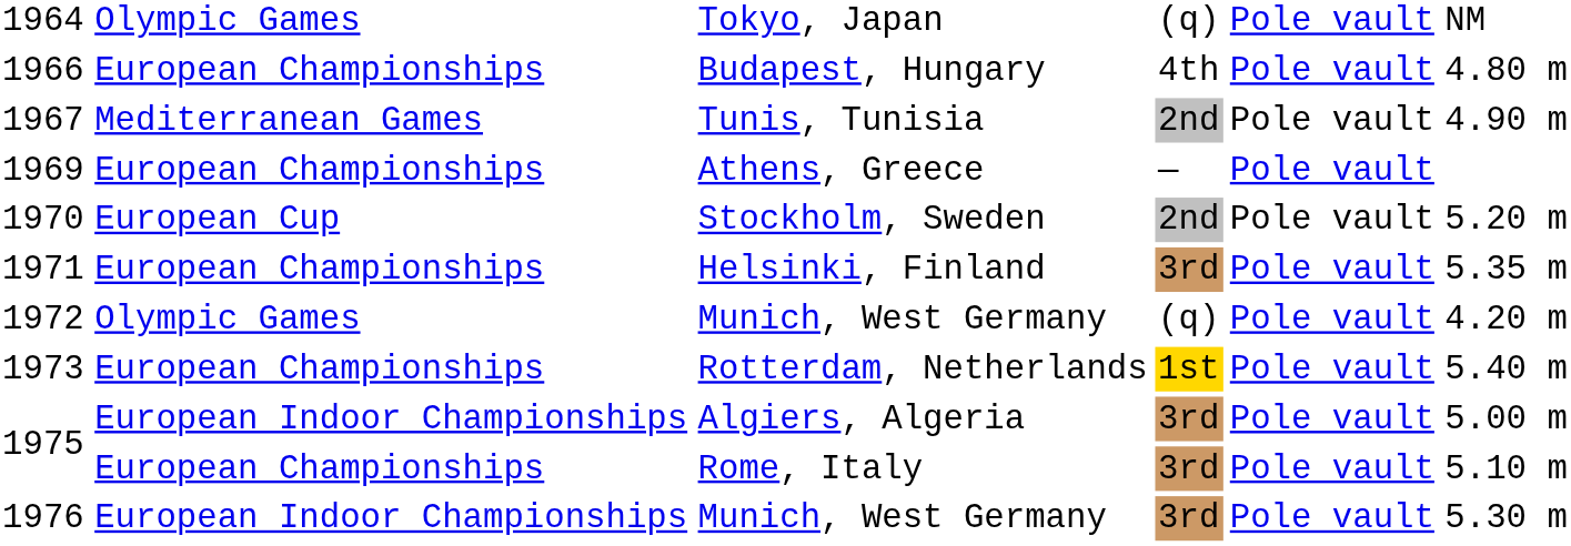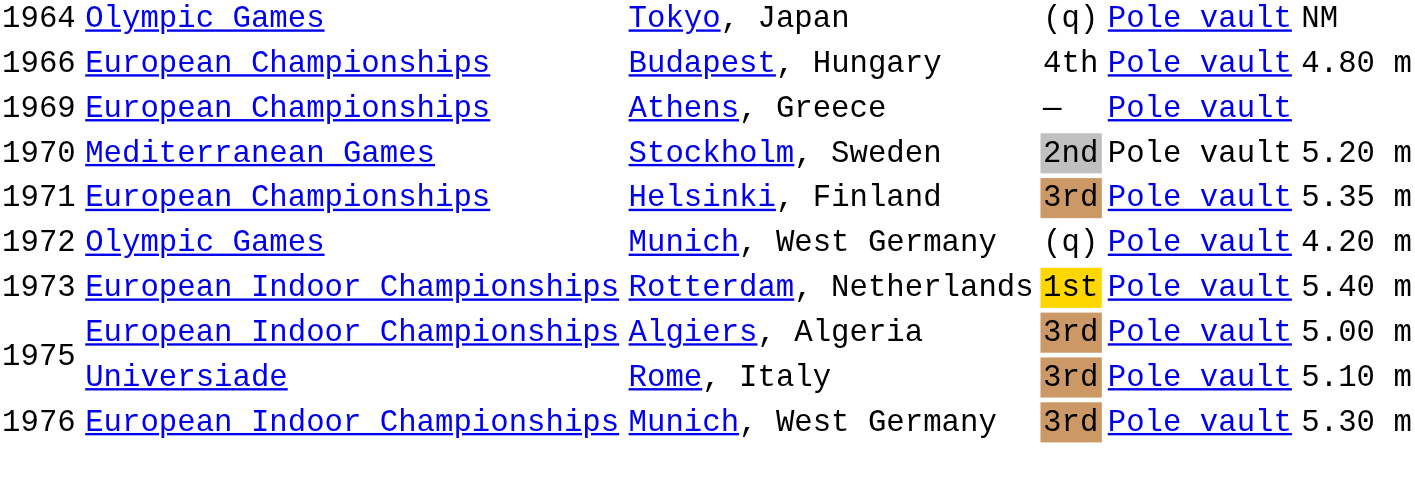 <table>
 <tr>
 <td>1964</td>
 <td><a href='#'>Olympic Games</a></td>
 <td><a href='#'>Tokyo</a>, Japan</td>
 <td>(q)</td>
 <td><a href='#'>Pole vault</a></td>
 <td>NM</td>
 </tr>
 <tr>
 <td>1966</td>
 <td><a href='#'>European Championships</a></td>
 <td><a href='#'>Budapest</a>, Hungary</td>
 <td>4th</td>
 <td><a href='#'>Pole vault</a></td>
 <td>4.80 m</td>
 </tr>
 <tr>
-<td>1967</td>
-<td><a href='#'>Mediterranean Games</a></td>
-<td><a href='#'>Tunis</a>, Tunisia</td>
-<td bgcolor=silver>2nd</td>
-<td>Pole vault</td>
-<td>4.90 m</td>
-</tr>
-<tr>
 <td>1969</td>
 <td><a href='#'>European Championships</a></td>
 <td><a href='#'>Athens</a>, Greece</td>
 <td>—</td>
 <td><a href='#'>Pole vault</a></td>
 <td></td>
 </tr>
 <tr>
 <td>1970</td>
-<td><a href='#'>European Cup</a></td>
+<td><a href='#'>Mediterranean Games</a></td>
 <td><a href='#'>Stockholm</a>, Sweden</td>
 <td bgcolor=silver>2nd</td>
 <td>Pole vault</td>
 <td>5.20 m</td>
 </tr>
 <tr>
 <td>1971</td>
 <td><a href='#'>European Championships</a></td>
 <td><a href='#'>Helsinki</a>, Finland</td>
 <td bgcolor=cc9966>3rd</td>
 <td><a href='#'>Pole vault</a></td>
 <td>5.35 m</td>
 </tr>
 <tr>
 <td>1972</td>
 <td><a href='#'>Olympic Games</a></td>
 <td><a href='#'>Munich</a>, West Germany</td>
 <td>(q)</td>
 <td><a href='#'>Pole vault</a></td>
 <td>4.20 m</td>
 </tr>
 <tr>
 <td>1973</td>
-<td><a href='#'>European Championships</a></td>
+<td><a href='#'>European Indoor Championships</a></td>
 <td><a href='#'>Rotterdam</a>, Netherlands</td>
 <td bgcolor=gold>1st</td>
 <td><a href='#'>Pole vault</a></td>
 <td>5.40 m</td>
 </tr>
 <tr>
 <td rowspan=2>1975</td>
 <td><a href='#'>European Indoor Championships</a></td>
 <td><a href='#'>Algiers</a>, Algeria</td>
 <td bgcolor=cc9966>3rd</td>
 <td><a href='#'>Pole vault</a></td>
 <td>5.00 m</td>
 </tr>
 <tr>
-<td><a href='#'>European Championships</a></td>
+<td><a href='#'>Universiade</a></td>
 <td><a href='#'>Rome</a>, Italy</td>
 <td bgcolor=cc9966>3rd</td>
 <td><a href='#'>Pole vault</a></td>
 <td>5.10 m</td>
 </tr>
 <tr>
 <td>1976</td>
 <td><a href='#'>European Indoor Championships</a></td>
 <td><a href='#'>Munich</a>, West Germany</td>
 <td bgcolor=cc9966>3rd</td>
 <td><a href='#'>Pole vault</a></td>
 <td>5.30 m</td>
 </tr>
 </table>
